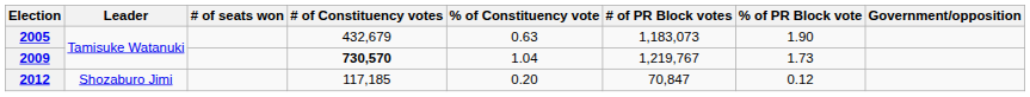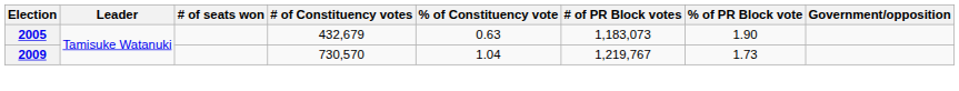 <table class="wikitable sortable">
 <tr>
 <th>Election</th>
 <th>Leader</th>
 <th># of seats won</th>
 <th># of Constituency votes</th>
 <th>% of Constituency vote</th>
 <th># of PR Block votes</th>
 <th>% of PR Block vote</th>
 <th>Government/opposition</th>
 </tr>
 <tr style="text-align:center;">
 <th><a href='#'>2005</a></th>
 <td rowspan="2"><a href='#'>Tamisuke Watanuki</a></td>
 <td></td>
 <td>432,679</td>
 <td>0.63</td>
 <td>1,183,073</td>
 <td>1.90</td>
 <td></td>
 </tr>
 <tr style="text-align:center;">
 <th><a href='#'>2009</a></th>
 <td></td>
-<td><strong>730,570</strong></td>
+<td>730,570</td>
 <td>1.04</td>
 <td>1,219,767</td>
 <td>1.73</td>
 <td></td>
 </tr>
-<tr style="text-align:center;">
-<th><a href='#'>2012</a></th>
-<td><a href='#'>Shozaburo Jimi</a></td>
-<td></td>
-<td>117,185</td>
-<td>0.20</td>
-<td>70,847</td>
-<td>0.12</td>
-<td></td>
-</tr>
 </table>
